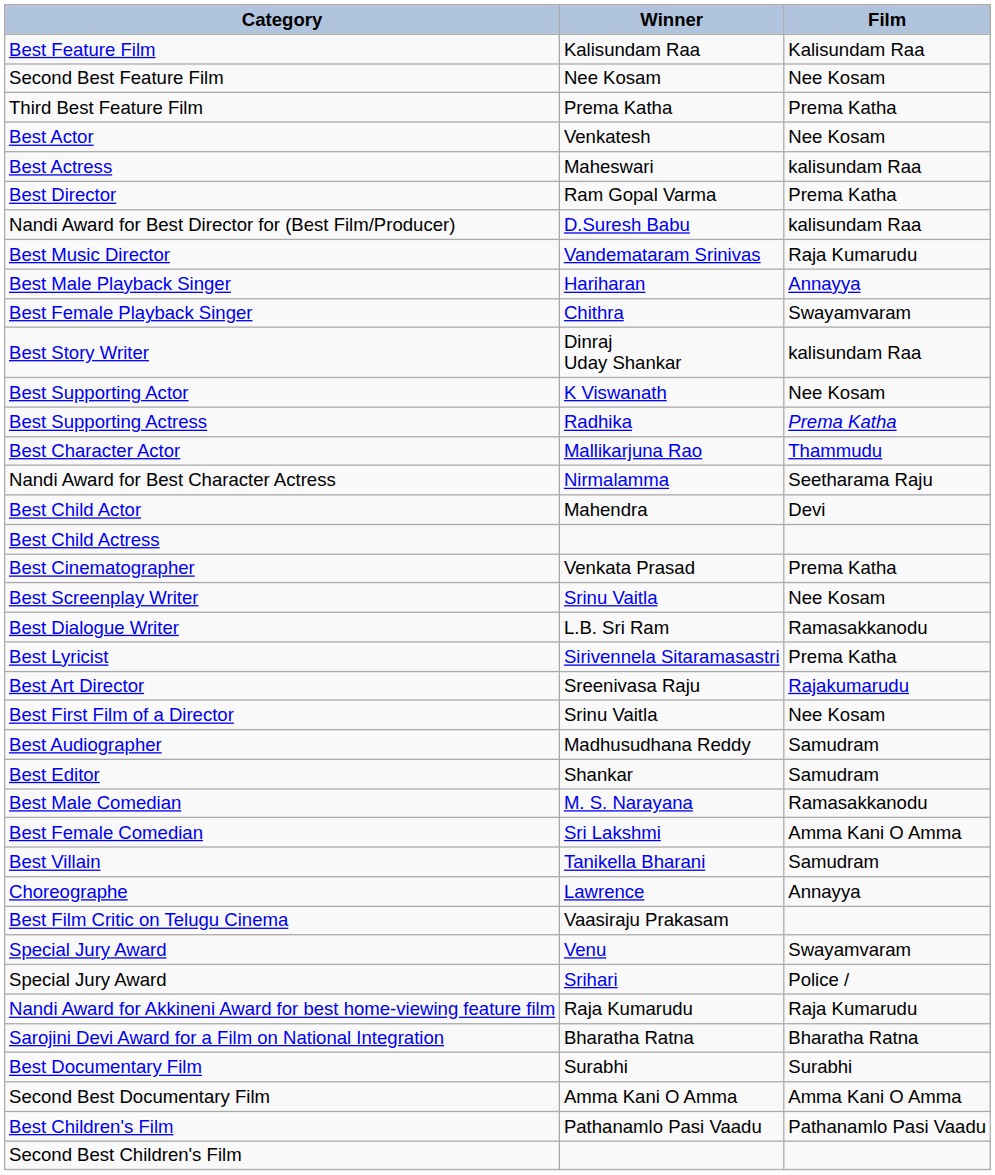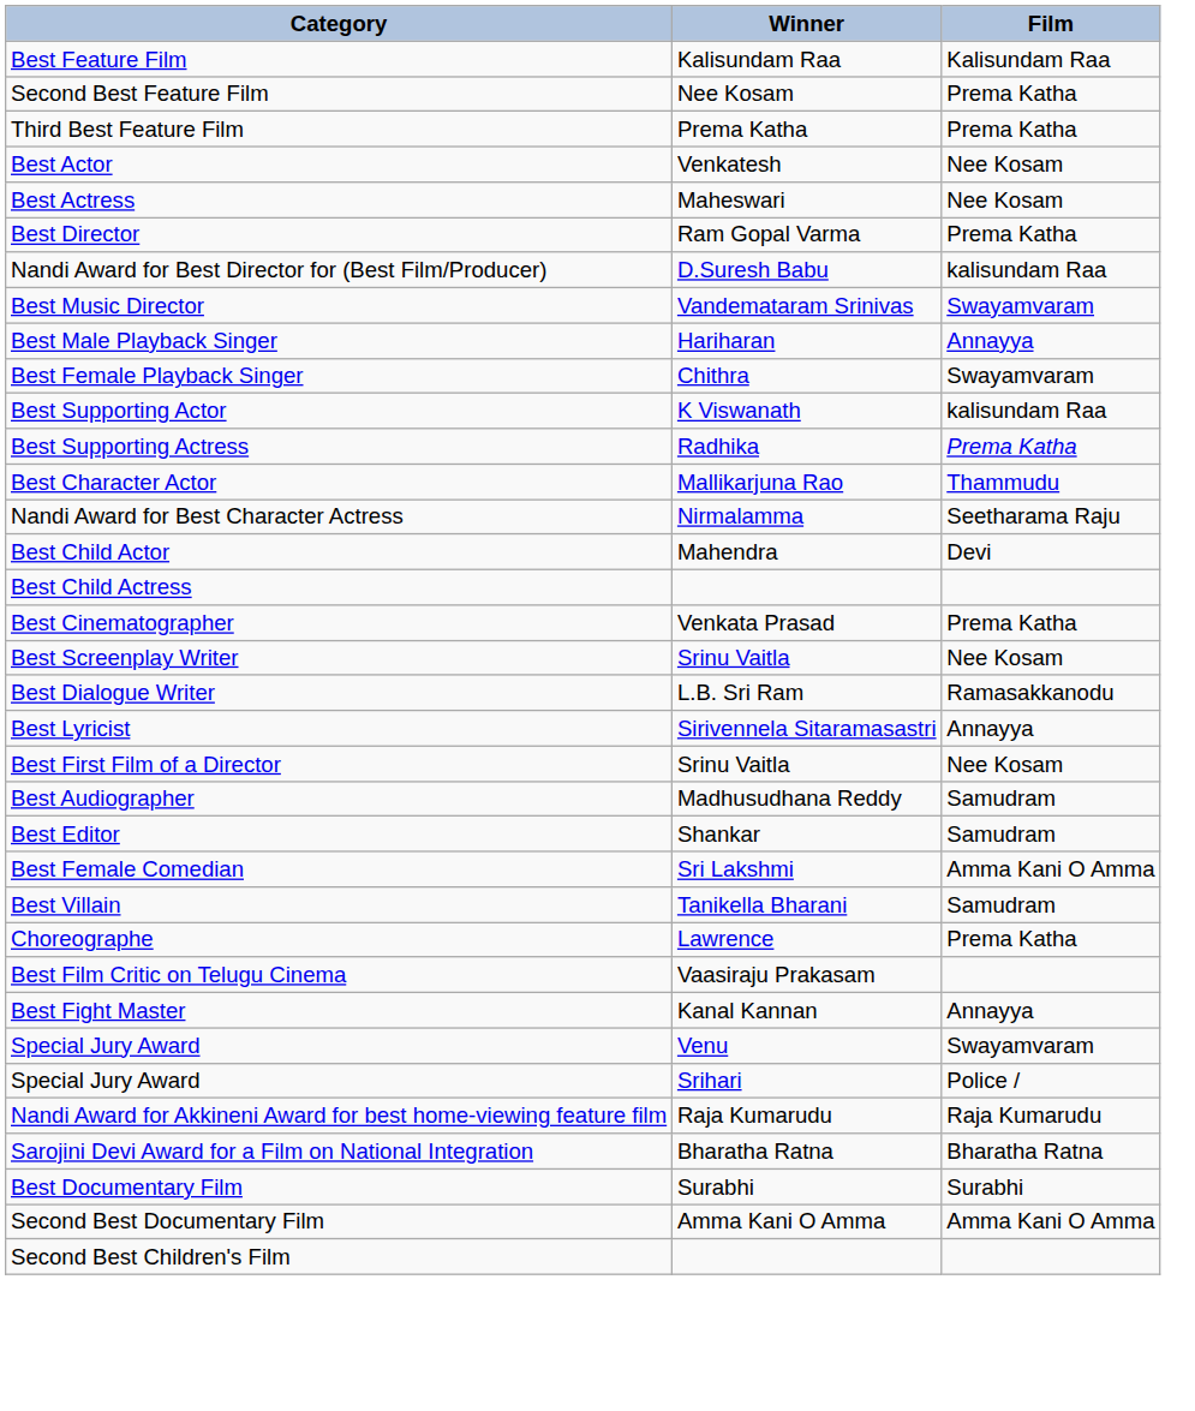 <table class="wikitable" style="font-size: 90%;">
 <tr>
 <th style="background:#B0C4DE;">Category</th>
 <th style="background:#B0C4DE;">Winner</th>
 <th style="background:#B0C4DE;">Film</th>
 </tr>
 <tr>
 <td><a href='#'>Best Feature Film</a></td>
 <td>Kalisundam Raa</td>
 <td>Kalisundam Raa</td>
 </tr>
 <tr>
 <td>Second Best Feature Film</td>
 <td>Nee Kosam</td>
-<td>Nee Kosam</td>
+<td>Prema Katha</td>
 </tr>
 <tr>
 <td>Third Best Feature Film</td>
 <td>Prema Katha</td>
 <td>Prema Katha</td>
 </tr>
 <tr>
 <td><a href='#'>Best Actor</a></td>
 <td>Venkatesh</td>
 <td>Nee Kosam</td>
 </tr>
 <tr>
 <td><a href='#'>Best Actress</a></td>
 <td>Maheswari</td>
-<td>kalisundam Raa</td>
+<td>Nee Kosam</td>
 </tr>
 <tr>
 <td><a href='#'>Best Director</a></td>
 <td>Ram Gopal Varma</td>
 <td>Prema Katha</td>
 </tr>
 <tr>
 <td>Nandi Award for Best Director for (Best Film/Producer)</td>
 <td><a href='#'>D.Suresh Babu</a></td>
 <td>kalisundam Raa</td>
 </tr>
 <tr>
 <td><a href='#'>Best Music Director</a></td>
 <td><a href='#'>Vandemataram Srinivas</a></td>
-<td>Raja Kumarudu</td>
+<td><a href='#'>Swayamvaram</a></td>
 </tr>
 <tr>
 <td><a href='#'>Best Male Playback Singer</a></td>
 <td><a href='#'>Hariharan</a></td>
 <td><a href='#'>Annayya</a></td>
 </tr>
 <tr>
 <td><a href='#'>Best Female Playback Singer</a></td>
 <td><a href='#'>Chithra</a></td>
 <td>Swayamvaram</td>
 </tr>
 <tr>
-<td><a href='#'>Best Story Writer</a></td>
-<td>Dinraj <br> Uday Shankar</td>
-<td>kalisundam Raa</td>
-</tr>
-<tr>
 <td><a href='#'>Best Supporting Actor</a></td>
 <td><a href='#'>K Viswanath</a></td>
-<td>Nee Kosam</td>
+<td>kalisundam Raa</td>
 </tr>
 <tr>
 <td><a href='#'>Best Supporting Actress</a></td>
 <td><a href='#'>Radhika</a></td>
 <td><em><a href='#'>Prema Katha</a></em></td>
 </tr>
 <tr>
 <td><a href='#'>Best Character Actor</a></td>
 <td><a href='#'>Mallikarjuna Rao</a></td>
 <td><a href='#'>Thammudu</a></td>
 </tr>
 <tr>
 <td>Nandi Award for Best Character Actress</td>
 <td><a href='#'>Nirmalamma</a></td>
 <td>Seetharama Raju</td>
 </tr>
 <tr>
 <td><a href='#'>Best Child Actor</a></td>
 <td>Mahendra</td>
 <td>Devi</td>
 </tr>
 <tr>
 <td><a href='#'>Best Child Actress</a></td>
 <td></td>
 <td></td>
 </tr>
 <tr>
 <td><a href='#'>Best Cinematographer</a></td>
 <td>Venkata Prasad</td>
 <td>Prema Katha</td>
 </tr>
 <tr>
 <td><a href='#'>Best Screenplay Writer</a></td>
 <td><a href='#'>Srinu Vaitla</a></td>
 <td>Nee Kosam</td>
 </tr>
 <tr>
 <td><a href='#'>Best Dialogue Writer</a></td>
 <td>L.B. Sri Ram</td>
 <td>Ramasakkanodu</td>
 </tr>
 <tr>
 <td><a href='#'>Best Lyricist</a></td>
 <td><a href='#'>Sirivennela Sitaramasastri</a></td>
-<td>Prema Katha</td>
-</tr>
-<tr>
-<td><a href='#'>Best Art Director</a></td>
-<td>Sreenivasa Raju</td>
-<td><a href='#'>Rajakumarudu</a></td>
+<td>Annayya</td>
 </tr>
 <tr>
 <td><a href='#'>Best First Film of a Director</a></td>
 <td>Srinu Vaitla</td>
 <td>Nee Kosam</td>
 </tr>
 <tr>
 <td><a href='#'>Best Audiographer</a></td>
 <td>Madhusudhana Reddy</td>
 <td>Samudram</td>
 </tr>
 <tr>
 <td><a href='#'>Best Editor</a></td>
 <td>Shankar</td>
 <td>Samudram</td>
 </tr>
 <tr>
-<td><a href='#'>Best Male Comedian</a></td>
-<td><a href='#'>M. S. Narayana</a></td>
-<td>Ramasakkanodu</td>
-</tr>
-<tr>
 <td><a href='#'>Best Female Comedian</a></td>
 <td><a href='#'>Sri Lakshmi</a></td>
 <td>Amma Kani O Amma</td>
 </tr>
 <tr>
 <td><a href='#'>Best Villain</a></td>
 <td><a href='#'>Tanikella Bharani</a></td>
 <td>Samudram</td>
 </tr>
 <tr>
 <td><a href='#'>Choreographe</a></td>
 <td><a href='#'>Lawrence</a></td>
-<td>Annayya</td>
+<td>Prema Katha</td>
 </tr>
 <tr>
 <td><a href='#'>Best Film Critic on Telugu Cinema</a></td>
 <td>Vaasiraju Prakasam</td>
 <td></td>
+</tr>
+<tr>
+<td><a href='#'>Best Fight Master</a></td>
+<td>Kanal Kannan</td>
+<td>Annayya</td>
 </tr>
 <tr>
 <td><a href='#'>Special Jury Award</a></td>
 <td><a href='#'>Venu</a></td>
 <td>Swayamvaram</td>
 </tr>
 <tr>
 <td>Special Jury Award</td>
 <td><a href='#'>Srihari</a></td>
 <td>Police /</td>
 </tr>
 <tr>
 <td><a href='#'>Nandi Award for Akkineni Award for best home-viewing feature film</a></td>
 <td>Raja Kumarudu</td>
 <td>Raja Kumarudu</td>
 </tr>
 <tr>
 <td><a href='#'>Sarojini Devi Award for a Film on National Integration</a></td>
 <td>Bharatha Ratna</td>
 <td>Bharatha Ratna</td>
 </tr>
 <tr>
 <td><a href='#'>Best Documentary Film</a></td>
 <td>Surabhi</td>
 <td>Surabhi</td>
 </tr>
 <tr>
 <td>Second Best Documentary Film</td>
 <td>Amma Kani O Amma</td>
 <td>Amma Kani O Amma</td>
 </tr>
 <tr>
-<td><a href='#'>Best Children's Film</a></td>
-<td>Pathanamlo Pasi Vaadu</td>
-<td>Pathanamlo Pasi Vaadu</td>
-</tr>
-<tr>
 <td>Second Best Children's Film</td>
 <td></td>
 <td></td>
 </tr>
 </table>
